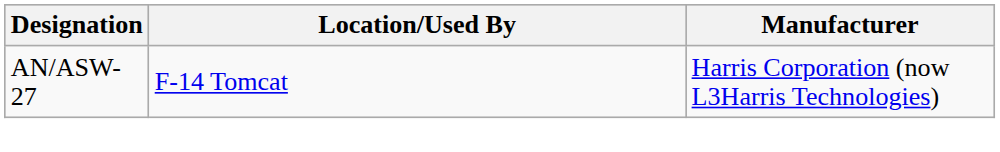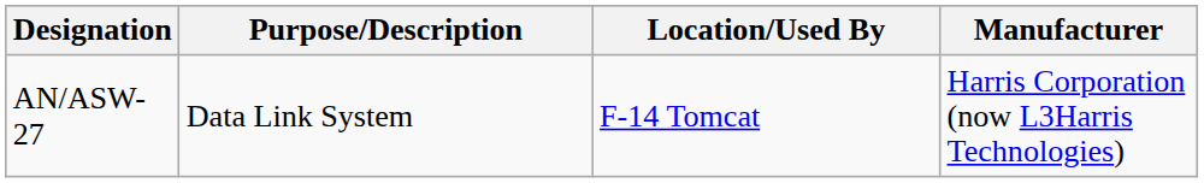 <table class="wikitable sortable">
 <tr>
 <th scope="col">Designation</th>
+<th scope="col" style="width: 500px;">Purpose/Description</th>
 <th scope="col" style="width: 500px;">Location/Used By</th>
 <th scope="col" style="width: 250px;">Manufacturer</th>
 </tr>
 <tr>
 <td>AN/ASW-27</td>
+<td>Data Link System</td>
 <td><a href='#'>F-14 Tomcat</a></td>
 <td><a href='#'>Harris Corporation</a> (now <a href='#'>L3Harris Technologies</a>)</td>
 </tr>
 </table>
